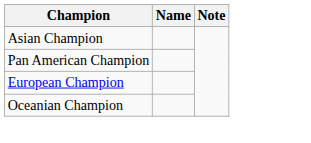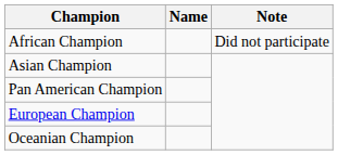 <table class="wikitable">
 <tr>
 <th>Champion</th>
 <th>Name</th>
 <th>Note</th>
+</tr>
+<tr>
+<td>African Champion</td>
+<td></td>
+<td>Did not participate</td>
 </tr>
 <tr>
 <td>Asian Champion</td>
 <td></td>
 </tr>
 <tr>
 <td>Pan American Champion</td>
 <td></td>
 </tr>
 <tr>
 <td><a href='#'>European Champion</a></td>
 <td></td>
 </tr>
 <tr>
 <td>Oceanian Champion</td>
 <td></td>
 </tr>
 </table>
